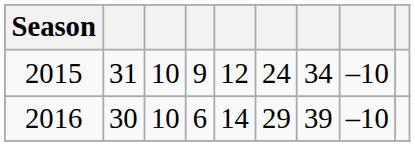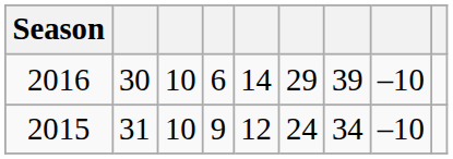 <table class="wikitable" style="text-align:center;">
 <tr>
 <th>Season</th>
 <th></th>
 <th></th>
 <th></th>
 <th></th>
 <th></th>
 <th></th>
 <th></th>
 <th></th>
 </tr>
 <tr>
+<td>2016</td>
+<td>30</td>
+<td>10</td>
+<td>6</td>
+<td>14</td>
+<td>29</td>
+<td>39</td>
+<td>–10</td>
+<td></td>
+</tr>
+<tr>
 <td>2015</td>
 <td>31</td>
 <td>10</td>
 <td>9</td>
 <td>12</td>
 <td>24</td>
 <td>34</td>
 <td>–10</td>
 <td></td>
 </tr>
-<tr>
-<td>2016</td>
-<td>30</td>
-<td>10</td>
-<td>6</td>
-<td>14</td>
-<td>29</td>
-<td>39</td>
-<td>–10</td>
-<td></td>
-</tr>
 </table>
